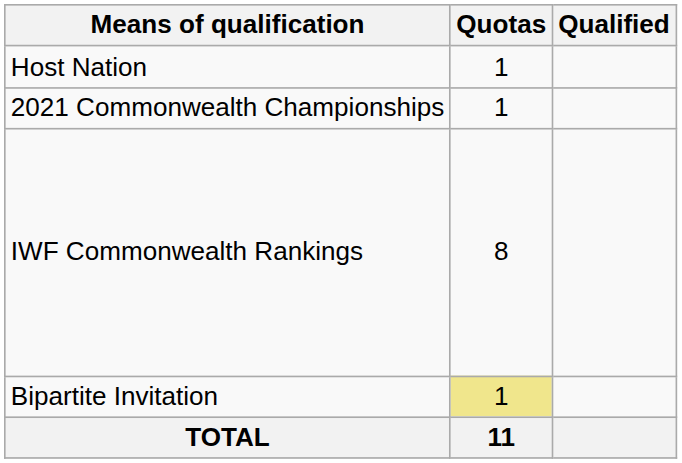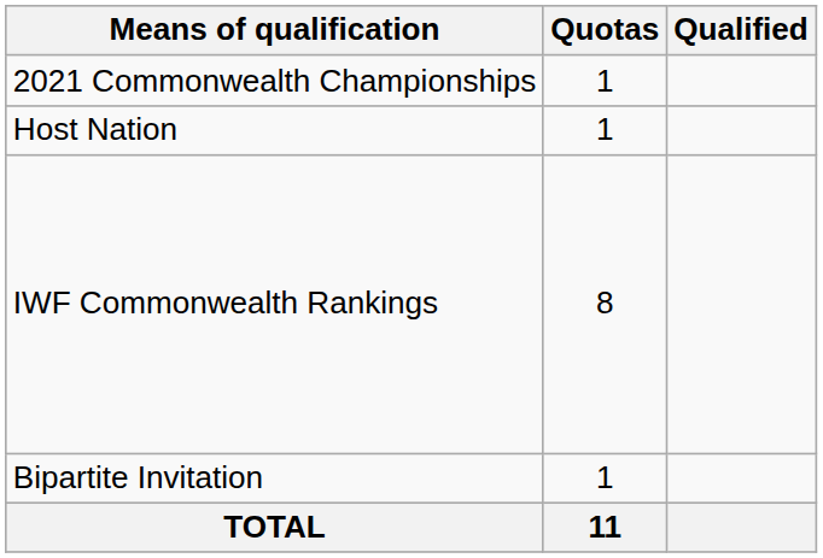 <table class = "wikitable">
 <tr>
 <th>Means of qualification</th>
 <th>Quotas</th>
 <th>Qualified</th>
 </tr>
 <tr>
-<td>Host Nation</td>
+<td>2021 Commonwealth Championships</td>
 <td align="center">1</td>
 <td></td>
 </tr>
 <tr>
-<td>2021 Commonwealth Championships</td>
+<td>Host Nation</td>
 <td align="center">1</td>
 <td></td>
 </tr>
 <tr>
 <td>IWF Commonwealth Rankings</td>
 <td align="center">8</td>
 <td><br><br><br><br><br><br><br><s></s><br></td>
 </tr>
 <tr>
 <td>Bipartite Invitation</td>
-<td align="center" style="background: khaki;">1</td>
+<td align="center">1</td>
 <td></td>
 </tr>
 <tr>
 <th>TOTAL</th>
 <th>11</th>
 <th></th>
 </tr>
 </table>
